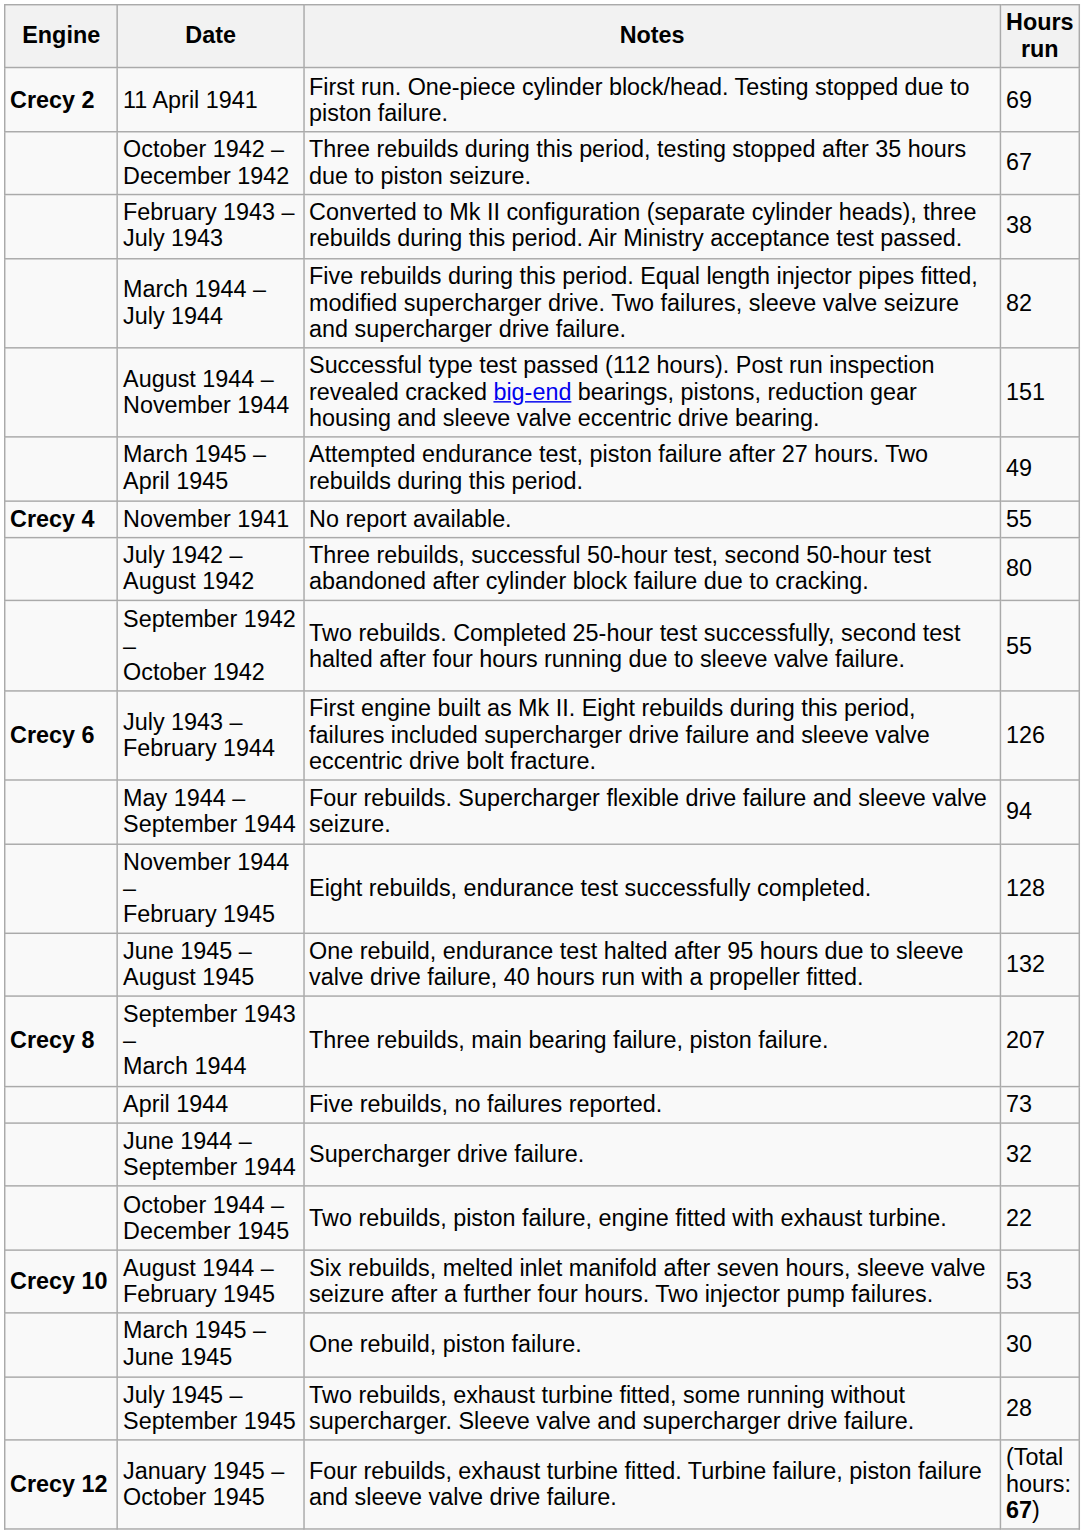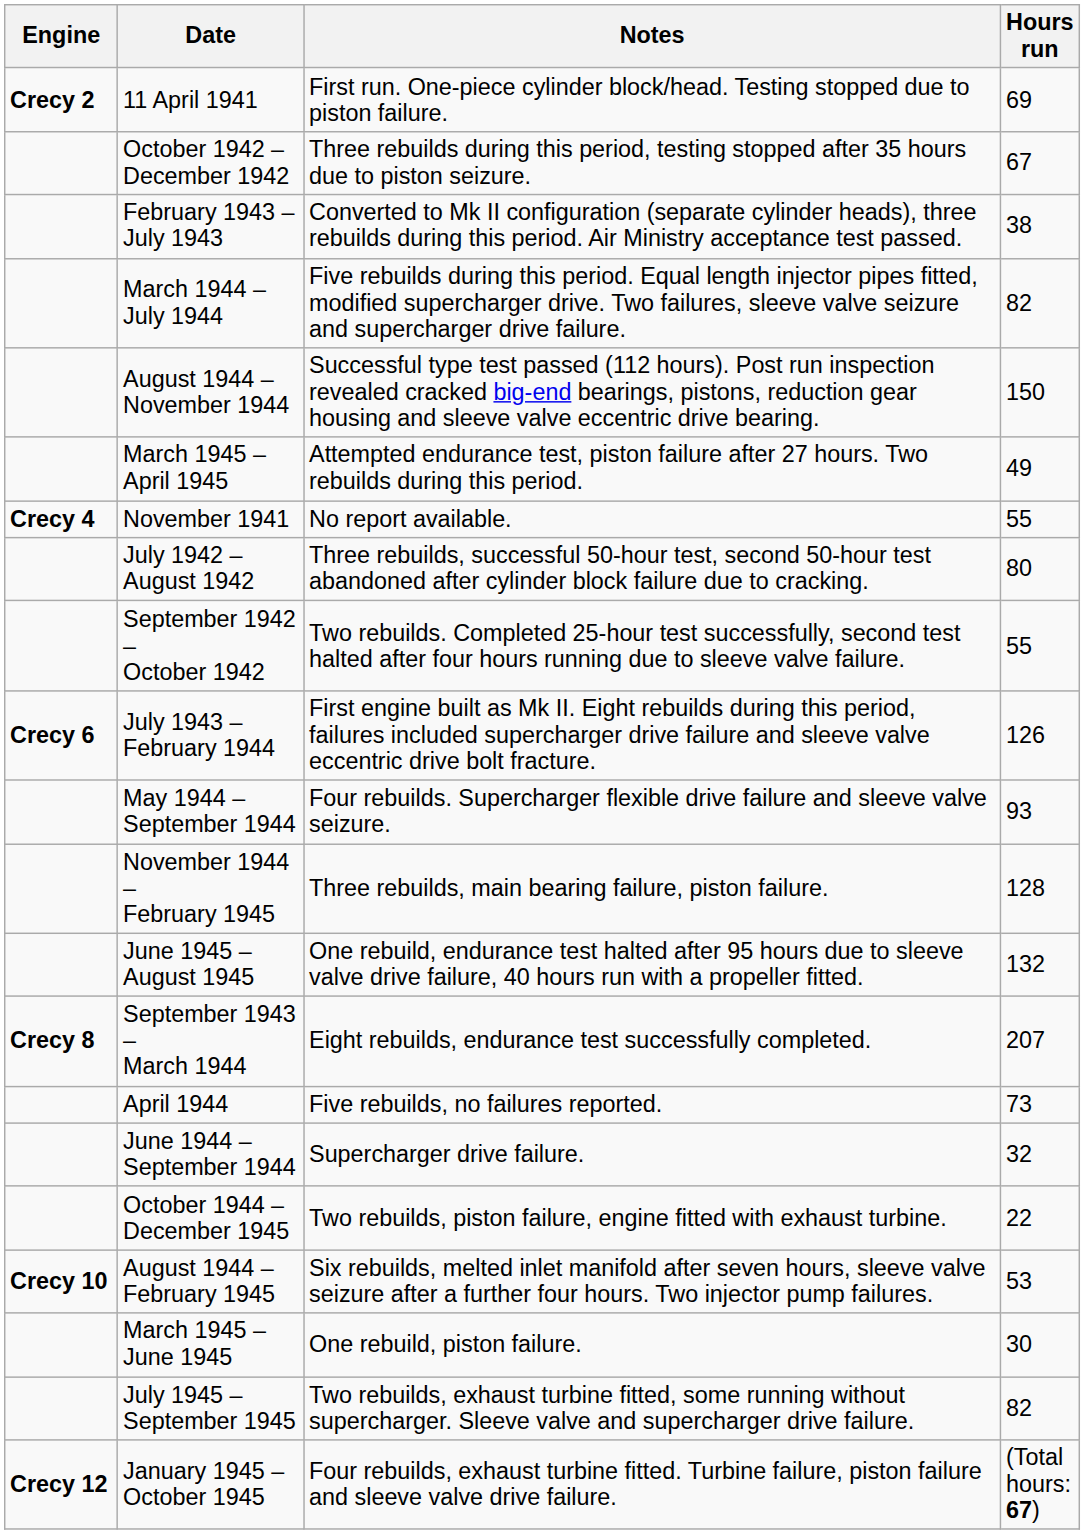 <table class="wikitable" style="border-collapse:collapse">
 <tr>
 <th width="70">Engine</th>
 <th width="120">Date</th>
 <th width="470">Notes</th>
 <th width="30">Hours run</th>
 </tr>
 <tr>
 <td><strong>Crecy 2</strong></td>
 <td>11 April 1941</td>
 <td>First run. One-piece cylinder block/head. Testing stopped due to piston failure.</td>
 <td>69</td>
 </tr>
 <tr>
 <td></td>
 <td>October 1942 –<br>December 1942</td>
 <td>Three rebuilds during this period, testing stopped after 35 hours due to piston seizure.</td>
 <td>67</td>
 </tr>
 <tr>
 <td></td>
 <td>February 1943 –<br>July 1943</td>
 <td>Converted to Mk II configuration (separate cylinder heads), three rebuilds during this period. Air Ministry acceptance test passed.</td>
 <td>38</td>
 </tr>
 <tr>
 <td></td>
 <td>March 1944 –<br>July 1944</td>
 <td>Five rebuilds during this period. Equal length injector pipes fitted, modified supercharger drive. Two failures, sleeve valve seizure and supercharger drive failure.</td>
 <td>82</td>
 </tr>
 <tr>
 <td></td>
 <td>August 1944 –<br>November 1944</td>
 <td>Successful type test passed (112 hours). Post run inspection revealed cracked <a href='#'>big-end</a> bearings, pistons, reduction gear housing and sleeve valve eccentric drive bearing.</td>
-<td>151</td>
+<td>150</td>
 </tr>
 <tr>
 <td></td>
 <td>March 1945 –<br>April 1945</td>
 <td>Attempted endurance test, piston failure after 27 hours. Two rebuilds during this period.</td>
 <td>49 <br></td>
 </tr>
 <tr>
 <td><strong>Crecy 4</strong></td>
 <td>November 1941</td>
 <td>No report available.</td>
 <td>55</td>
 </tr>
 <tr>
 <td></td>
 <td>July 1942 –<br>August 1942</td>
 <td>Three rebuilds, successful 50-hour test, second 50-hour test abandoned after cylinder block failure due to cracking.</td>
 <td>80</td>
 </tr>
 <tr>
 <td></td>
 <td>September 1942 –<br>October 1942</td>
 <td>Two rebuilds. Completed 25-hour test successfully, second test halted after four hours running due to sleeve valve failure.</td>
 <td>55 <br></td>
 </tr>
 <tr>
 <td><strong>Crecy 6</strong></td>
 <td>July 1943 –<br>February 1944</td>
 <td>First engine built as Mk II. Eight rebuilds during this period, failures included supercharger drive failure and sleeve valve eccentric drive bolt fracture.</td>
 <td>126</td>
 </tr>
 <tr>
 <td></td>
 <td>May 1944 –<br>September 1944</td>
 <td>Four rebuilds. Supercharger flexible drive failure and sleeve valve seizure.</td>
-<td>94</td>
+<td>93</td>
 </tr>
 <tr>
 <td></td>
 <td>November 1944 –<br>February 1945</td>
-<td>Eight rebuilds, endurance test successfully completed.</td>
+<td>Three rebuilds, main bearing failure, piston failure.</td>
 <td>128</td>
 </tr>
 <tr>
 <td></td>
 <td>June 1945 –<br>August 1945</td>
 <td>One rebuild, endurance test halted after 95 hours due to sleeve valve drive failure, 40 hours run with a propeller fitted.</td>
 <td>132 <br></td>
 </tr>
 <tr>
 <td><strong>Crecy 8</strong></td>
 <td>September 1943 –<br>March 1944</td>
-<td>Three rebuilds, main bearing failure, piston failure.</td>
+<td>Eight rebuilds, endurance test successfully completed.</td>
 <td>207</td>
 </tr>
 <tr>
 <td></td>
 <td>April 1944</td>
 <td>Five rebuilds, no failures reported.</td>
 <td>73</td>
 </tr>
 <tr>
 <td></td>
 <td>June 1944 –<br>September 1944</td>
 <td>Supercharger drive failure.</td>
 <td>32</td>
 </tr>
 <tr>
 <td></td>
 <td>October 1944 –<br>December 1945</td>
 <td>Two rebuilds, piston failure, engine fitted with exhaust turbine.</td>
 <td>22 <br></td>
 </tr>
 <tr>
 <td><strong>Crecy 10</strong></td>
 <td>August 1944 –<br>February 1945</td>
 <td>Six rebuilds, melted inlet manifold after seven hours, sleeve valve seizure after a further four hours. Two injector pump failures.</td>
 <td>53</td>
 </tr>
 <tr>
 <td></td>
 <td>March 1945 –<br>June 1945</td>
 <td>One rebuild, piston failure.</td>
 <td>30</td>
 </tr>
 <tr>
 <td></td>
 <td>July 1945 –<br>September 1945</td>
 <td>Two rebuilds, exhaust turbine fitted, some running without supercharger. Sleeve valve and supercharger drive failure.</td>
-<td>28 <br></td>
+<td>82 <br></td>
 </tr>
 <tr>
 <td><strong>Crecy 12</strong></td>
 <td>January 1945 –<br>October 1945</td>
 <td>Four rebuilds, exhaust turbine fitted. Turbine failure, piston failure and sleeve valve drive failure.</td>
 <td>(Total hours: <strong>67</strong>)</td>
 </tr>
 </table>
